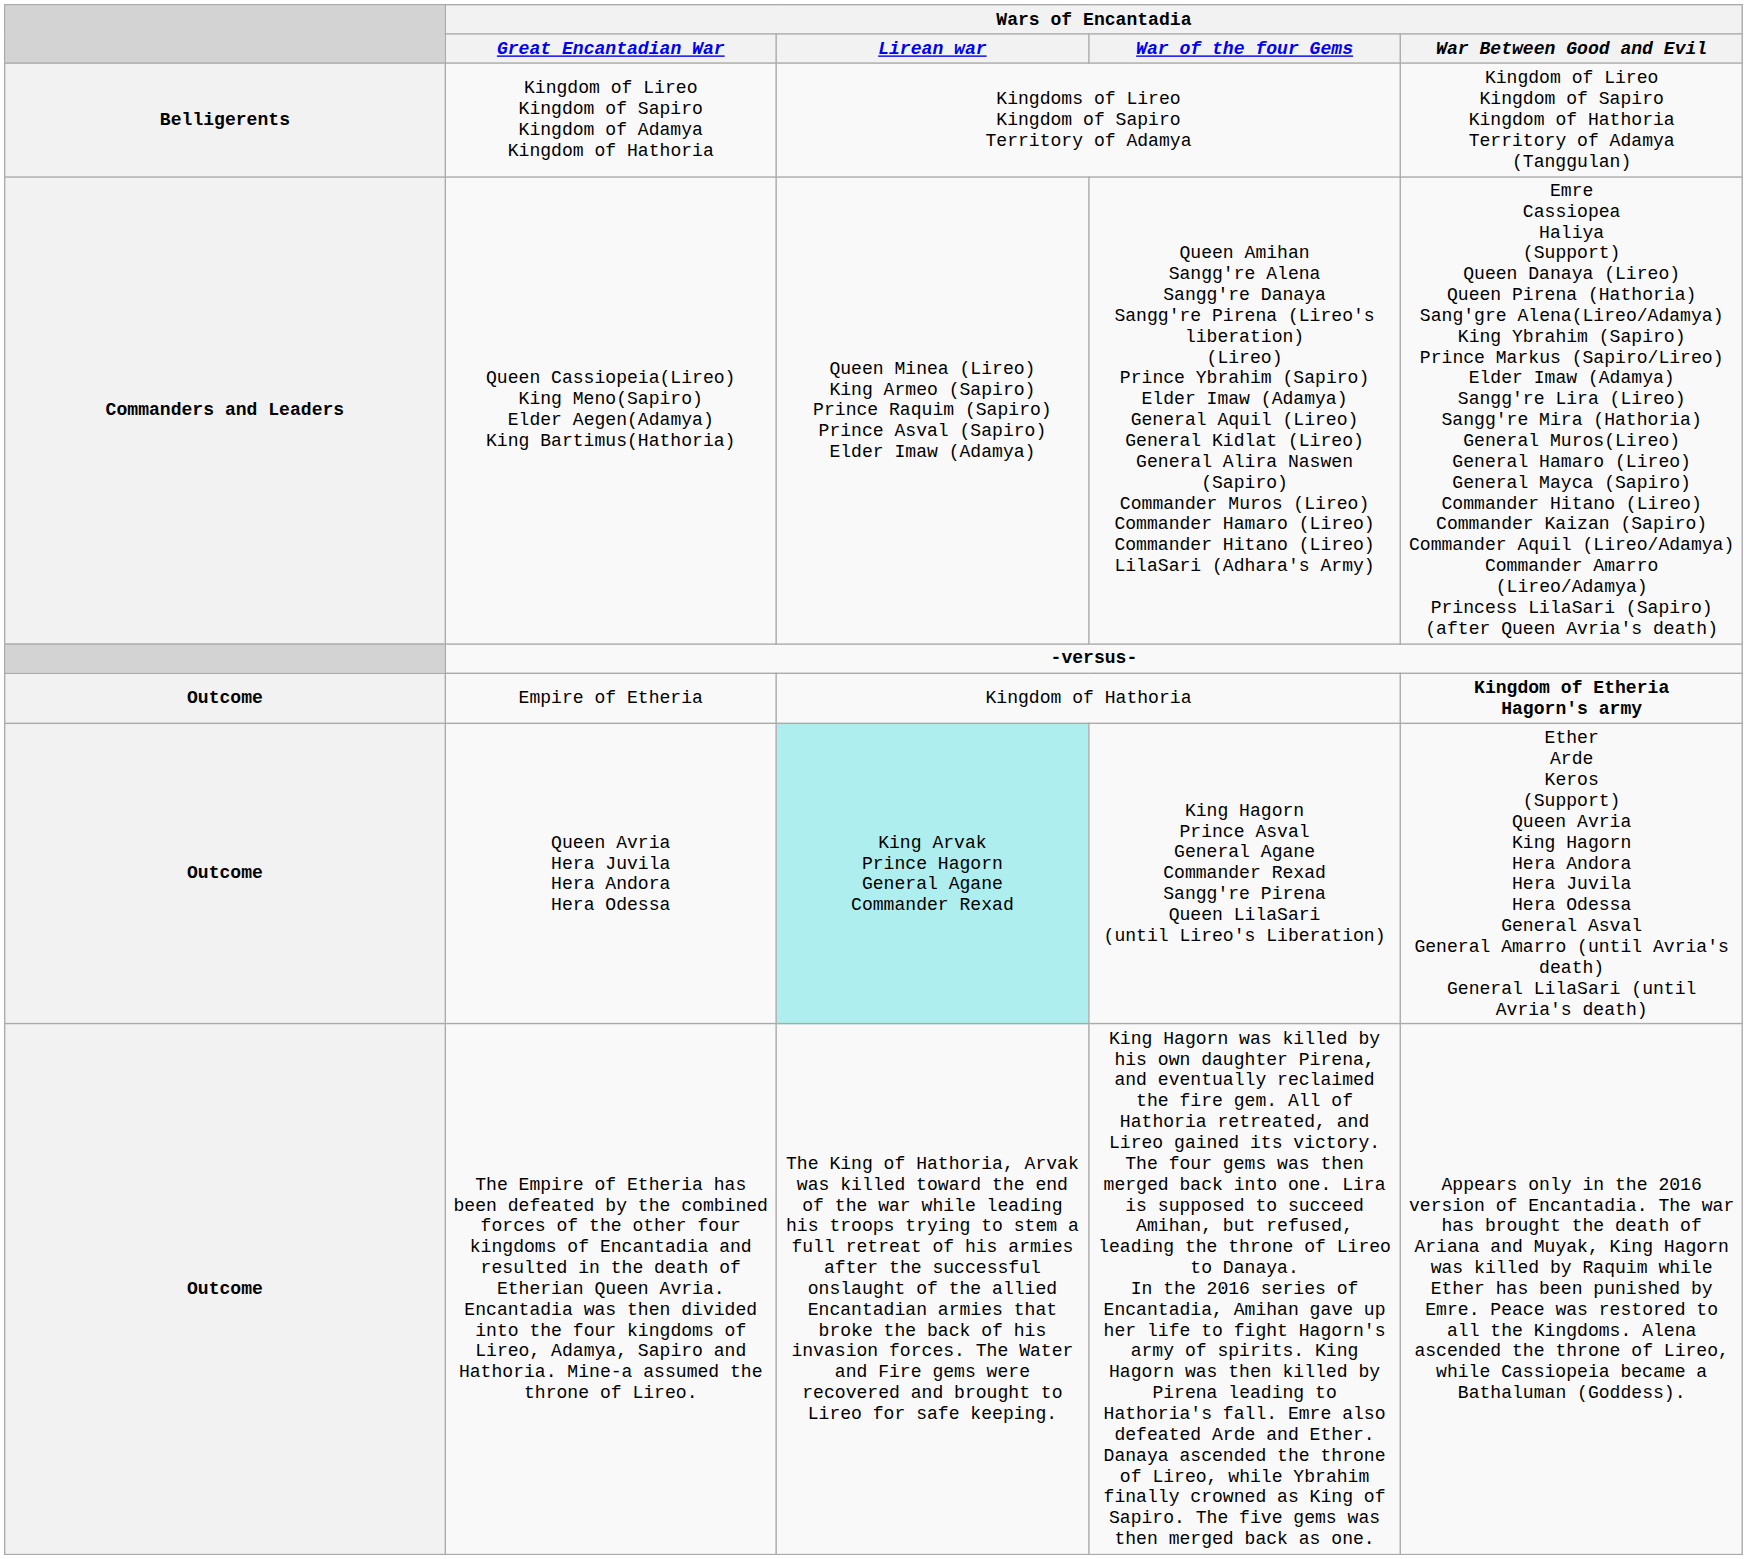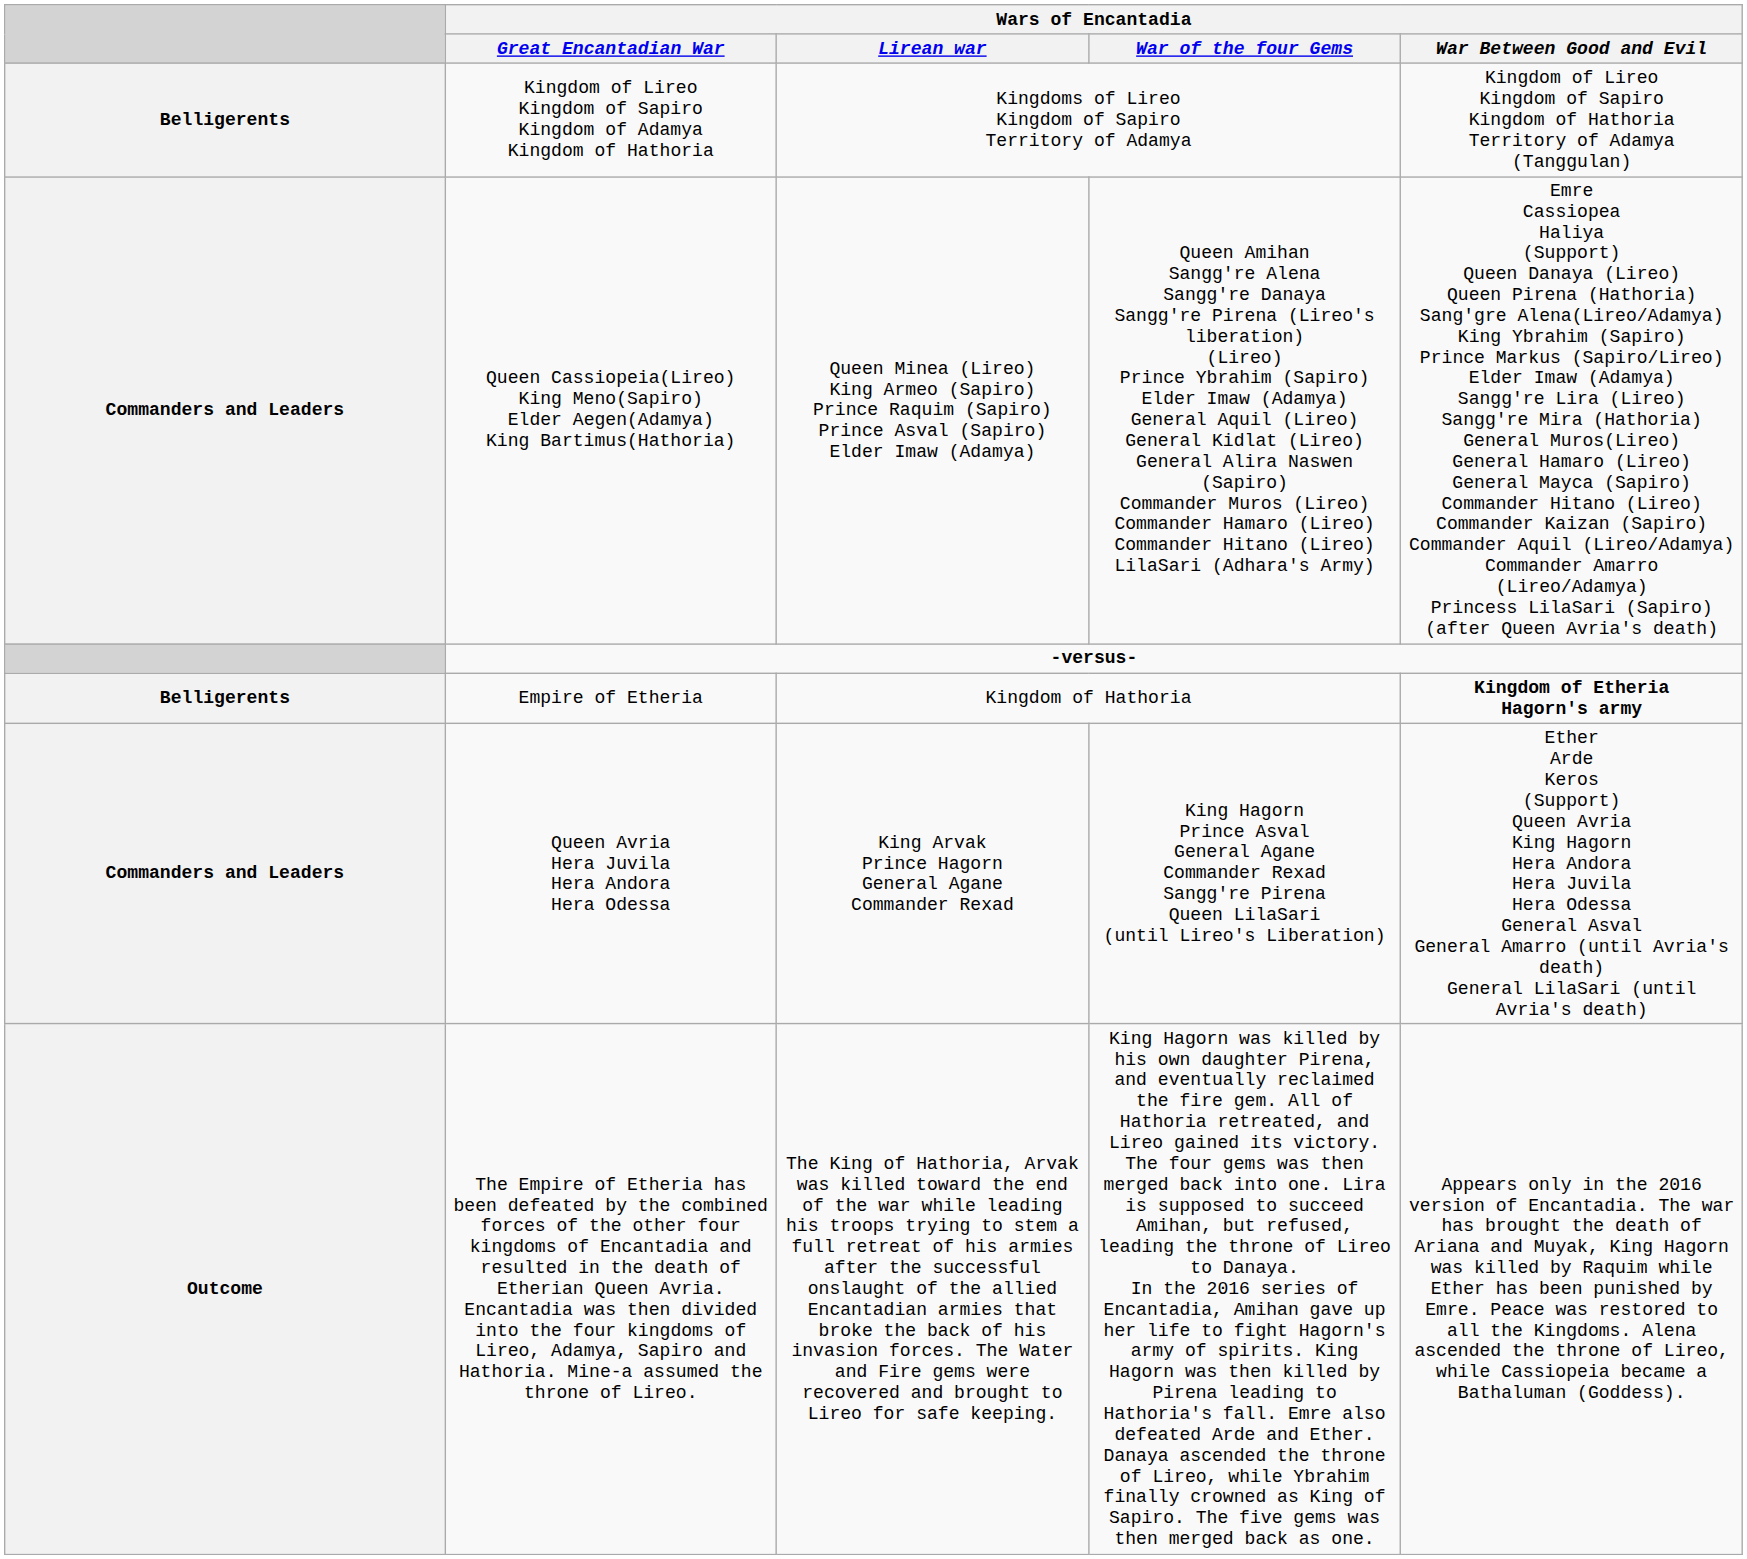 <table class="wikitable" style="text-align:center; width:99%;">
 <tr>
 <td rowspan="2"  style="width:15%; background:#d3d3d3;"></td>
 <th colspan="4" style="text-align:center;">Wars of Encantadia</th>
 </tr>
 <tr>
 <th style="width:10.63%;"><em><a href='#'>Great Encantadian War</a></em></th>
 <th style="width:10.63%;"><em><a href='#'>Lirean war</a></em></th>
 <th style="width:10.63%;"><em><a href='#'>War of the four Gems</a></em></th>
 <th style="width:10.63%;"><em>War Between Good and Evil</em></th>
 </tr>
 <tr>
 <th>Belligerents</th>
 <td>Kingdom of Lireo<br>Kingdom of Sapiro<br>Kingdom of Adamya<br>Kingdom of Hathoria</td>
 <td colspan="2">Kingdoms of Lireo<br>Kingdom of Sapiro<br>Territory of Adamya</td>
 <td>Kingdom of Lireo<br>Kingdom of Sapiro<br>Kingdom of Hathoria<br> Territory of Adamya (Tanggulan)</td>
 </tr>
 <tr>
 <th>Commanders and Leaders</th>
 <td>Queen Cassiopeia(Lireo)<br>King Meno(Sapiro)<br>Elder Aegen(Adamya)<br>King Bartimus(Hathoria)</td>
 <td>Queen Minea (Lireo)<br>King Armeo (Sapiro)<br>Prince Raquim (Sapiro)<br>Prince Asval (Sapiro)<br>Elder Imaw (Adamya)</td>
 <td>Queen Amihan<br>Sangg're Alena<br>Sangg're Danaya<br>Sangg're Pirena (Lireo's liberation)<br>(Lireo)<br>Prince Ybrahim (Sapiro)<br> Elder Imaw (Adamya)<br>General Aquil (Lireo)<br>General Kidlat (Lireo)<br>General Alira Naswen (Sapiro)<br>Commander Muros (Lireo)<br>Commander Hamaro (Lireo)<br>Commander Hitano (Lireo)<br>LilaSari (Adhara's Army)</td>
 <td>Emre<br>Cassiopea<br>Haliya<br>(Support)<br>Queen Danaya (Lireo)<br>Queen Pirena (Hathoria)<br>Sang'gre Alena(Lireo/Adamya)<br>King Ybrahim (Sapiro)<br>Prince Markus (Sapiro/Lireo)<br>Elder Imaw (Adamya)<br>Sangg're Lira (Lireo)<br>Sangg're Mira (Hathoria)<br>General Muros(Lireo)<br>General Hamaro (Lireo)<br>General Mayca (Sapiro)<br>Commander Hitano (Lireo)<br>Commander Kaizan (Sapiro)<br>Commander Aquil (Lireo/Adamya)<br>Commander Amarro (Lireo/Adamya)<br>Princess LilaSari (Sapiro)<br>(after Queen Avria's death)</td>
 </tr>
 <tr>
 <td style="background:#d3d3d3;"></td>
 <td colspan="4"><strong>-versus-</strong></td>
 </tr>
 <tr>
-<th>Outcome</th>
+<th>Belligerents</th>
 <td>Empire of Etheria</td>
 <td colspan="2">Kingdom of Hathoria</td>
 <td><strong>Kingdom of Etheria<br>Hagorn's army</strong></td>
 </tr>
 <tr>
-<th>Outcome</th>
+<th>Commanders and Leaders</th>
 <td>Queen Avria<br>Hera Juvila<br>Hera Andora<br>Hera Odessa</td>
-<td style="background: paleturquoise;">King Arvak<br>Prince Hagorn<br>General Agane<br>Commander Rexad</td>
+<td>King Arvak<br>Prince Hagorn<br>General Agane<br>Commander Rexad</td>
 <td>King Hagorn<br>Prince Asval<br>General Agane<br>Commander Rexad<br>Sangg're Pirena<br>Queen LilaSari<br>(until Lireo's Liberation)</td>
 <td>Ether<br>Arde<br>Keros<br>(Support)<br>Queen Avria<br>King Hagorn<br>Hera Andora<br>Hera Juvila<br>Hera Odessa<br>General Asval<br>General Amarro (until Avria's death)<br>General LilaSari (until Avria's death)</td>
 </tr>
 <tr>
 <th>Outcome</th>
 <td>The Empire of Etheria has been defeated by the combined forces of the other four kingdoms of Encantadia and resulted in the death of Etherian Queen Avria. Encantadia was then divided into the four kingdoms of Lireo, Adamya, Sapiro and Hathoria. Mine-a assumed the throne of Lireo.</td>
 <td>The King of Hathoria, Arvak was killed toward the end of the war while leading his troops trying to stem a full retreat of his armies after the successful onslaught of the allied Encantadian armies that broke the back of his invasion forces. The Water and Fire gems were recovered and brought to Lireo for safe keeping.</td>
 <td>King Hagorn was killed by his own daughter Pirena, and eventually reclaimed the fire gem. All of Hathoria retreated, and Lireo gained its victory. The four gems was then merged back into one. Lira is supposed to succeed Amihan, but refused, leading the throne of Lireo to Danaya.<br>In the 2016 series of Encantadia, Amihan gave up her life to fight Hagorn's army of spirits. King Hagorn was then killed by Pirena leading to Hathoria's fall. Emre also defeated Arde and Ether. Danaya ascended the throne of Lireo, while Ybrahim finally crowned as King of Sapiro. The five gems was then merged back as one.</td>
 <td>Appears only in the 2016 version of Encantadia. The war has brought the death of Ariana and Muyak, King Hagorn was killed by Raquim while Ether has been punished by Emre. Peace was restored to all the Kingdoms. Alena ascended the throne of Lireo, while Cassiopeia became a Bathaluman (Goddess).</td>
 </tr>
 </table>
